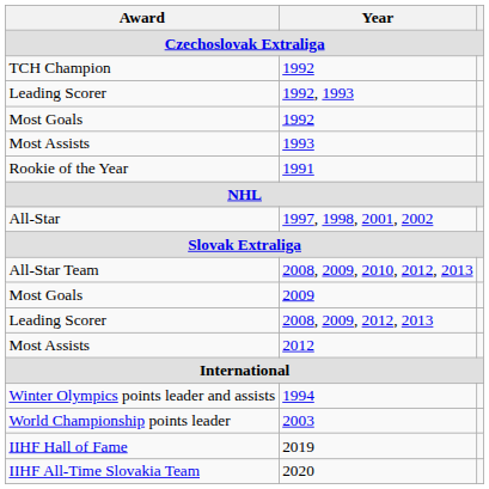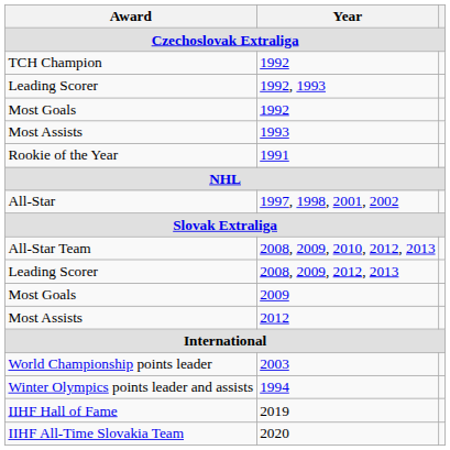 <table class="wikitable">
 <tr>
 <th>Award</th>
 <th>Year</th>
 <th></th>
 </tr>
 <tr ALIGN="center" bgcolor="#e0e0e0">
 <td colspan="3"><strong><a href='#'>Czechoslovak Extraliga</a></strong></td>
 </tr>
 <tr>
 <td>TCH Champion</td>
 <td><a href='#'>1992</a></td>
 <td></td>
 </tr>
 <tr>
 <td>Leading Scorer</td>
 <td><a href='#'>1992</a>, <a href='#'>1993</a></td>
 <td></td>
 </tr>
 <tr>
 <td>Most Goals</td>
 <td><a href='#'>1992</a></td>
 <td></td>
 </tr>
 <tr>
 <td>Most Assists</td>
 <td><a href='#'>1993</a></td>
 <td></td>
 </tr>
 <tr>
 <td>Rookie of the Year</td>
 <td><a href='#'>1991</a></td>
 <td></td>
 </tr>
 <tr ALIGN="center" bgcolor="#e0e0e0">
 <td colspan="3"><strong><a href='#'>NHL</a></strong></td>
 </tr>
 <tr>
 <td>All-Star</td>
 <td><a href='#'>1997</a>, <a href='#'>1998</a>, <a href='#'>2001</a>, <a href='#'>2002</a></td>
 <td></td>
 </tr>
 <tr ALIGN="center" bgcolor="#e0e0e0">
 <td colspan="3"><strong><a href='#'>Slovak Extraliga</a></strong></td>
 </tr>
 <tr>
 <td>All-Star Team</td>
 <td><a href='#'>2008</a>, <a href='#'>2009</a>, <a href='#'>2010</a>, <a href='#'>2012</a>, <a href='#'>2013</a></td>
 <td></td>
 </tr>
 <tr>
-<td>Most Goals</td>
-<td><a href='#'>2009</a></td>
+<td>Leading Scorer</td>
+<td><a href='#'>2008</a>, <a href='#'>2009</a>, <a href='#'>2012</a>, <a href='#'>2013</a></td>
 <td></td>
 </tr>
 <tr>
-<td>Leading Scorer</td>
-<td><a href='#'>2008</a>, <a href='#'>2009</a>, <a href='#'>2012</a>, <a href='#'>2013</a></td>
+<td>Most Goals</td>
+<td><a href='#'>2009</a></td>
 <td></td>
 </tr>
 <tr>
 <td>Most Assists</td>
 <td><a href='#'>2012</a></td>
 <td></td>
 </tr>
 <tr ALIGN="center" bgcolor="#e0e0e0">
 <td colspan="3"><strong>International</strong></td>
 </tr>
 <tr>
-<td><a href='#'>Winter Olympics</a> points leader and assists</td>
-<td><a href='#'>1994</a></td>
+<td><a href='#'>World Championship</a> points leader</td>
+<td><a href='#'>2003</a></td>
 <td></td>
 </tr>
 <tr>
-<td><a href='#'>World Championship</a> points leader</td>
-<td><a href='#'>2003</a></td>
+<td><a href='#'>Winter Olympics</a> points leader and assists</td>
+<td><a href='#'>1994</a></td>
 <td></td>
 </tr>
 <tr>
 <td><a href='#'>IIHF Hall of Fame</a></td>
 <td>2019</td>
 <td></td>
 </tr>
 <tr>
 <td><a href='#'>IIHF All-Time Slovakia Team</a></td>
 <td>2020</td>
 <td></td>
 </tr>
 </table>
